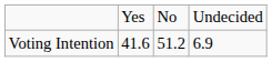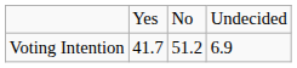 <table class="wikitable">
 <tr>
 <td></td>
 <td>Yes</td>
 <td>No</td>
 <td>Undecided</td>
 </tr>
 <tr>
 <td>Voting Intention</td>
-<td>41.6</td>
+<td>41.7</td>
 <td>51.2</td>
 <td>6.9</td>
 </tr>
 </table>
